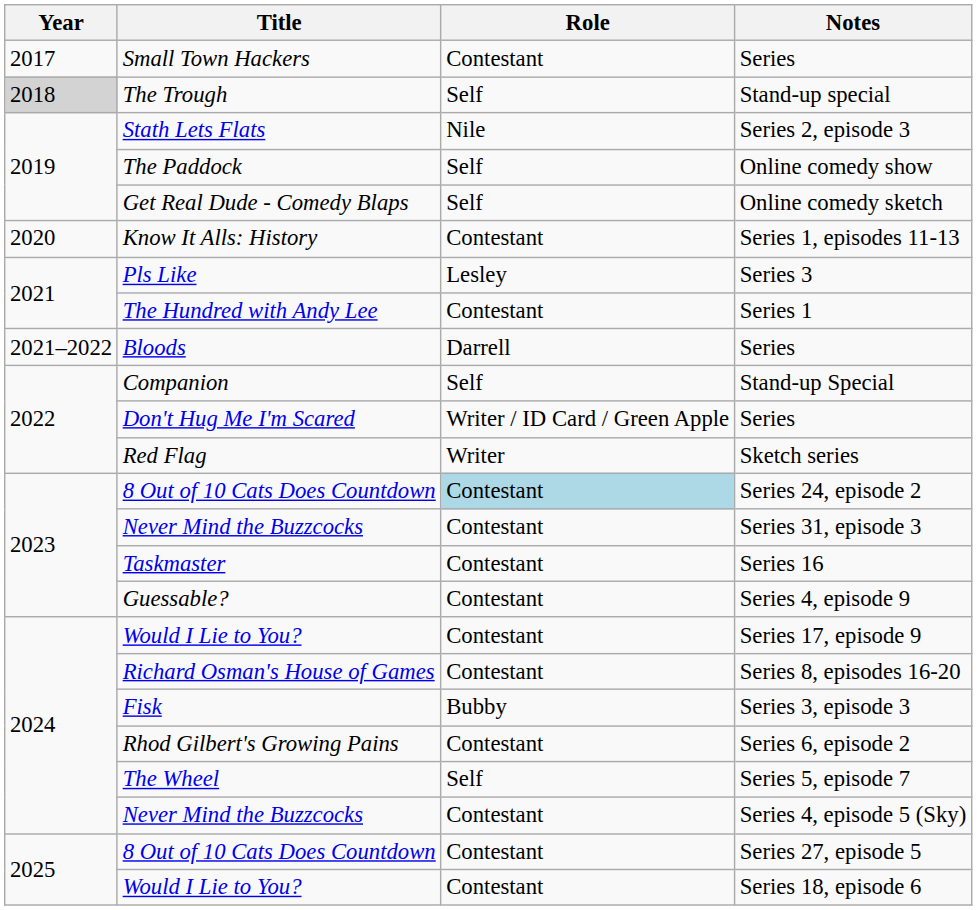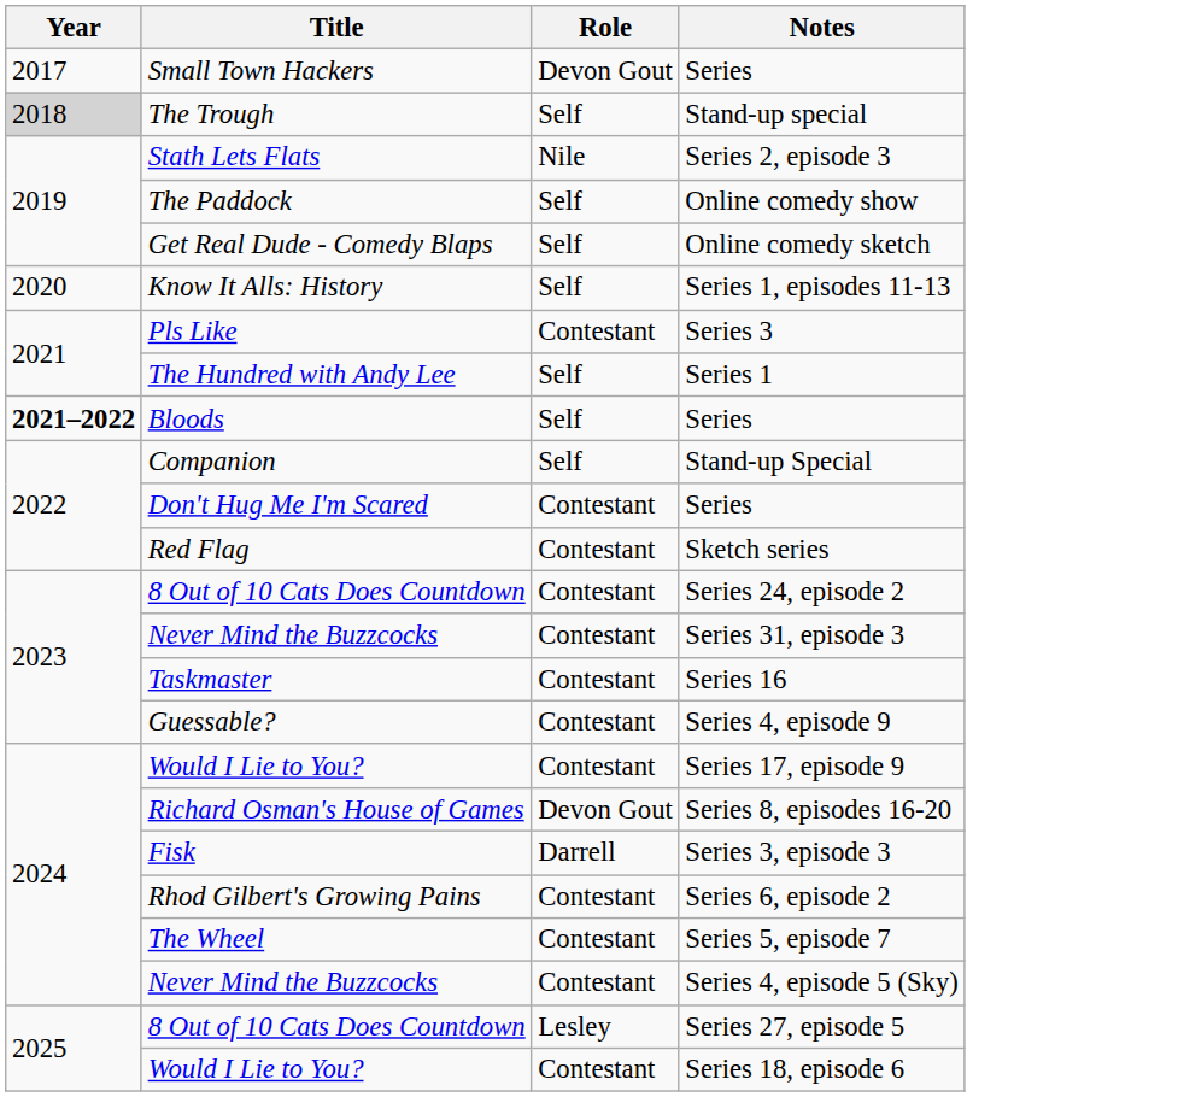 <table class="wikitable sortable">
 <tr>
 <th>Year</th>
 <th>Title</th>
 <th>Role</th>
 <th class="unsortable">Notes</th>
 </tr>
 <tr>
 <td>2017</td>
 <td><em>Small Town Hackers</em></td>
-<td>Contestant</td>
+<td>Devon Gout</td>
 <td>Series</td>
 </tr>
 <tr>
 <td style="background: lightgrey;">2018</td>
 <td><em>The Trough</em></td>
 <td>Self</td>
 <td>Stand-up special</td>
 </tr>
 <tr>
 <td rowspan="3">2019</td>
 <td><em><a href='#'>Stath Lets Flats</a></em></td>
 <td>Nile</td>
 <td>Series 2, episode 3</td>
 </tr>
 <tr>
 <td><em>The Paddock</em></td>
 <td>Self</td>
 <td>Online comedy show</td>
 </tr>
 <tr>
 <td><em>Get Real Dude - Comedy Blaps</em></td>
 <td>Self</td>
 <td>Online comedy sketch</td>
 </tr>
 <tr>
 <td>2020</td>
 <td><em>Know It Alls: History</em></td>
-<td>Contestant</td>
+<td>Self</td>
 <td>Series 1, episodes 11-13</td>
 </tr>
 <tr>
 <td rowspan="2">2021</td>
 <td><em><a href='#'>Pls Like</a></em></td>
-<td>Lesley</td>
+<td>Contestant</td>
 <td>Series 3</td>
 </tr>
 <tr>
 <td><em><a href='#'>The Hundred with Andy Lee</a></em></td>
-<td>Contestant</td>
+<td>Self</td>
 <td>Series 1</td>
 </tr>
 <tr>
-<td>2021–2022</td>
+<td><strong>2021–2022</strong></td>
 <td><em><a href='#'>Bloods</a> </em></td>
-<td>Darrell</td>
+<td>Self</td>
 <td>Series</td>
 </tr>
 <tr>
 <td rowspan="3">2022</td>
 <td><em>Companion</em></td>
 <td>Self</td>
 <td>Stand-up Special</td>
 </tr>
 <tr>
 <td><a href='#'><em>Don't Hug Me I'm Scared</em></a></td>
-<td>Writer / ID Card / Green Apple</td>
+<td>Contestant</td>
 <td>Series</td>
 </tr>
 <tr>
 <td><em>Red Flag</em></td>
-<td>Writer</td>
+<td>Contestant</td>
 <td>Sketch series</td>
 </tr>
 <tr>
 <td rowspan="4">2023</td>
 <td><em><a href='#'>8 Out of 10 Cats Does Countdown</a></em></td>
-<td style="background: lightblue;">Contestant</td>
+<td>Contestant</td>
 <td>Series 24, episode 2</td>
 </tr>
 <tr>
 <td><em><a href='#'>Never Mind the Buzzcocks</a></em></td>
 <td>Contestant</td>
 <td>Series 31, episode 3</td>
 </tr>
 <tr>
 <td><em><a href='#'>Taskmaster</a></em></td>
 <td>Contestant</td>
 <td>Series 16</td>
 </tr>
 <tr>
 <td><em>Guessable?</em></td>
 <td>Contestant</td>
 <td>Series 4, episode 9</td>
 </tr>
 <tr>
 <td rowspan="6">2024</td>
 <td><em><a href='#'>Would I Lie to You?</a></em></td>
 <td>Contestant</td>
 <td>Series 17, episode 9</td>
 </tr>
 <tr>
 <td><em><a href='#'>Richard Osman's House of Games</a></em></td>
-<td>Contestant</td>
+<td>Devon Gout</td>
 <td>Series 8, episodes  16-20</td>
 </tr>
 <tr>
 <td><em><a href='#'>Fisk</a></em></td>
-<td>Bubby</td>
+<td>Darrell</td>
 <td>Series 3, episode 3</td>
 </tr>
 <tr>
 <td><em>Rhod Gilbert's Growing Pains</em></td>
 <td>Contestant</td>
 <td>Series 6, episode 2</td>
 </tr>
 <tr>
 <td><em><a href='#'>The Wheel</a></em></td>
-<td>Self</td>
+<td>Contestant</td>
 <td>Series 5, episode 7</td>
 </tr>
 <tr>
 <td><em><a href='#'>Never Mind the Buzzcocks</a></em></td>
 <td>Contestant</td>
 <td>Series 4, episode 5 (Sky)</td>
 </tr>
 <tr>
 <td rowspan="2">2025</td>
 <td><em><a href='#'>8 Out of 10 Cats Does Countdown</a></em></td>
-<td>Contestant</td>
+<td>Lesley</td>
 <td>Series 27, episode 5</td>
 </tr>
 <tr>
 <td><em><a href='#'>Would I Lie to You?</a></td>
 <td>Contestant</td>
 <td>Series 18, episode 6</td>
 </tr>
 </table>
